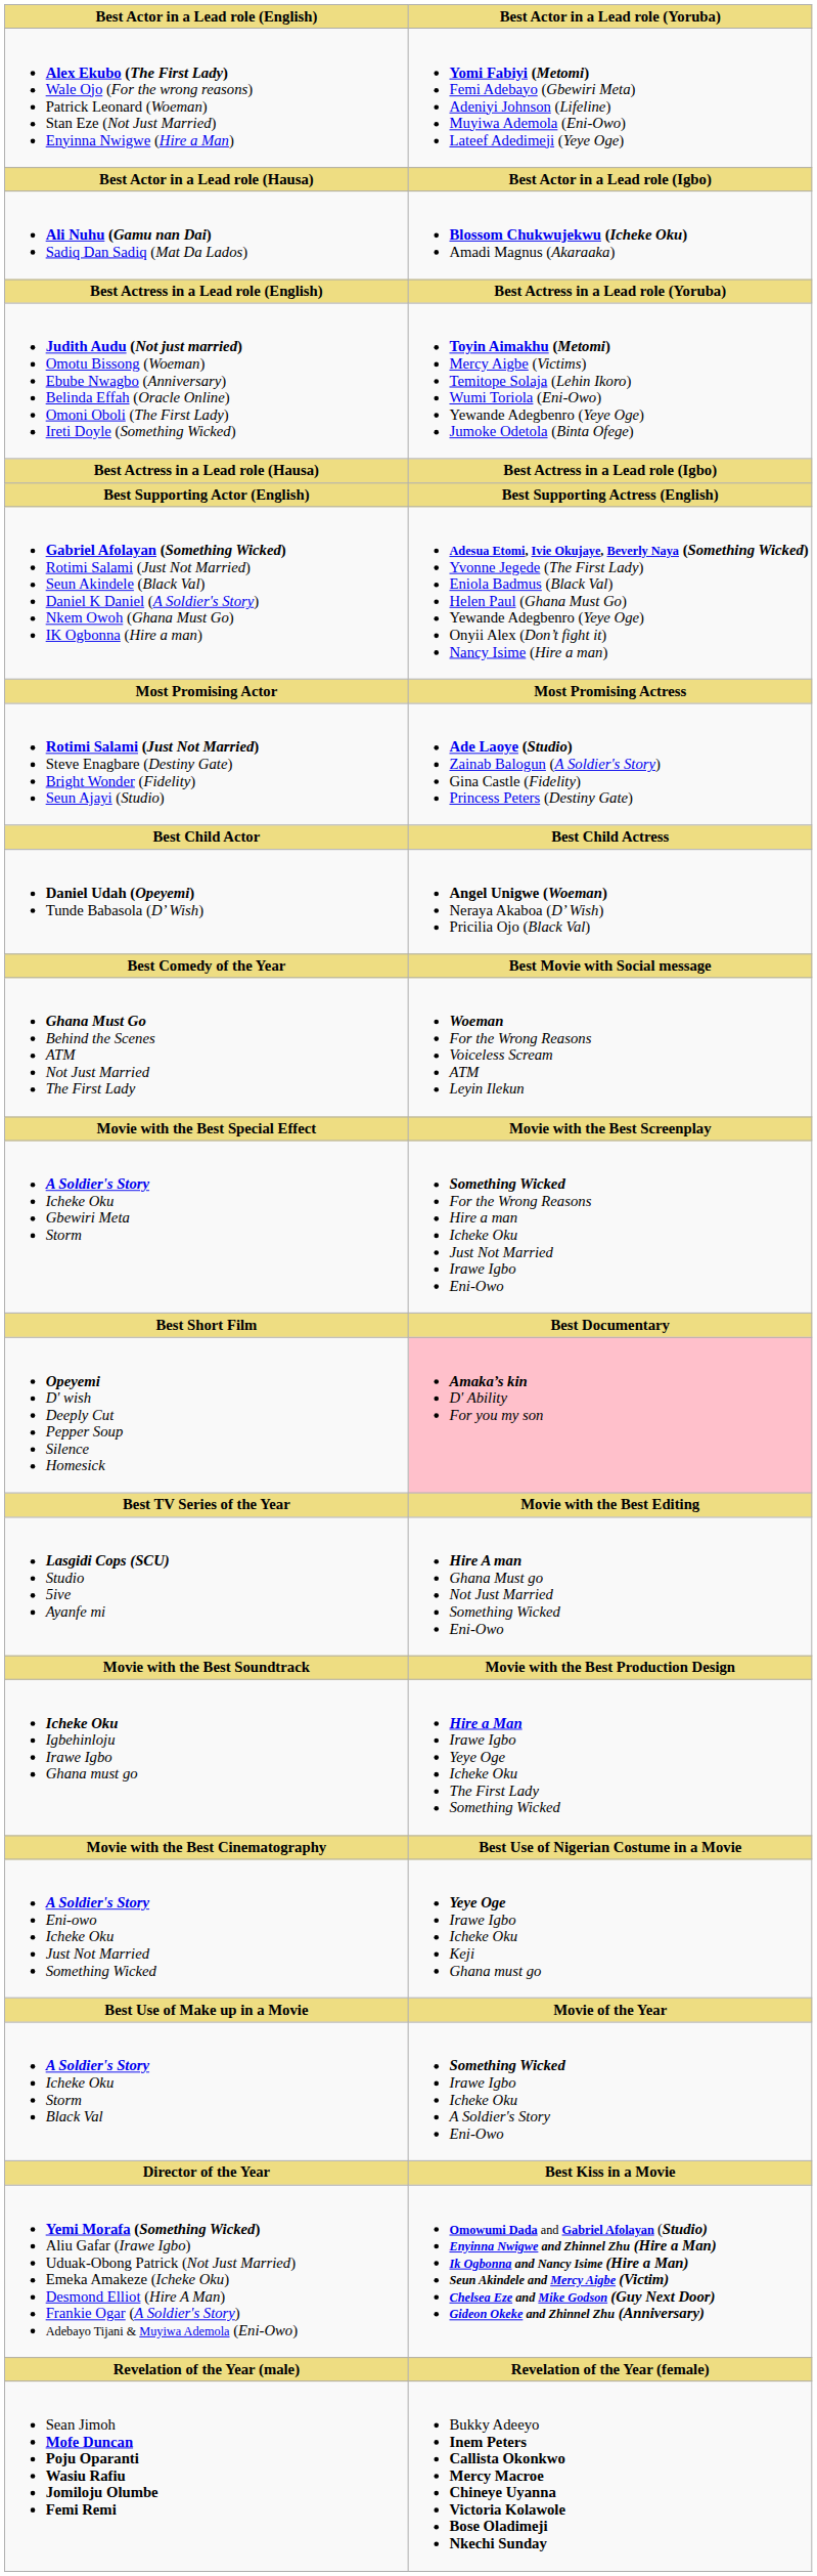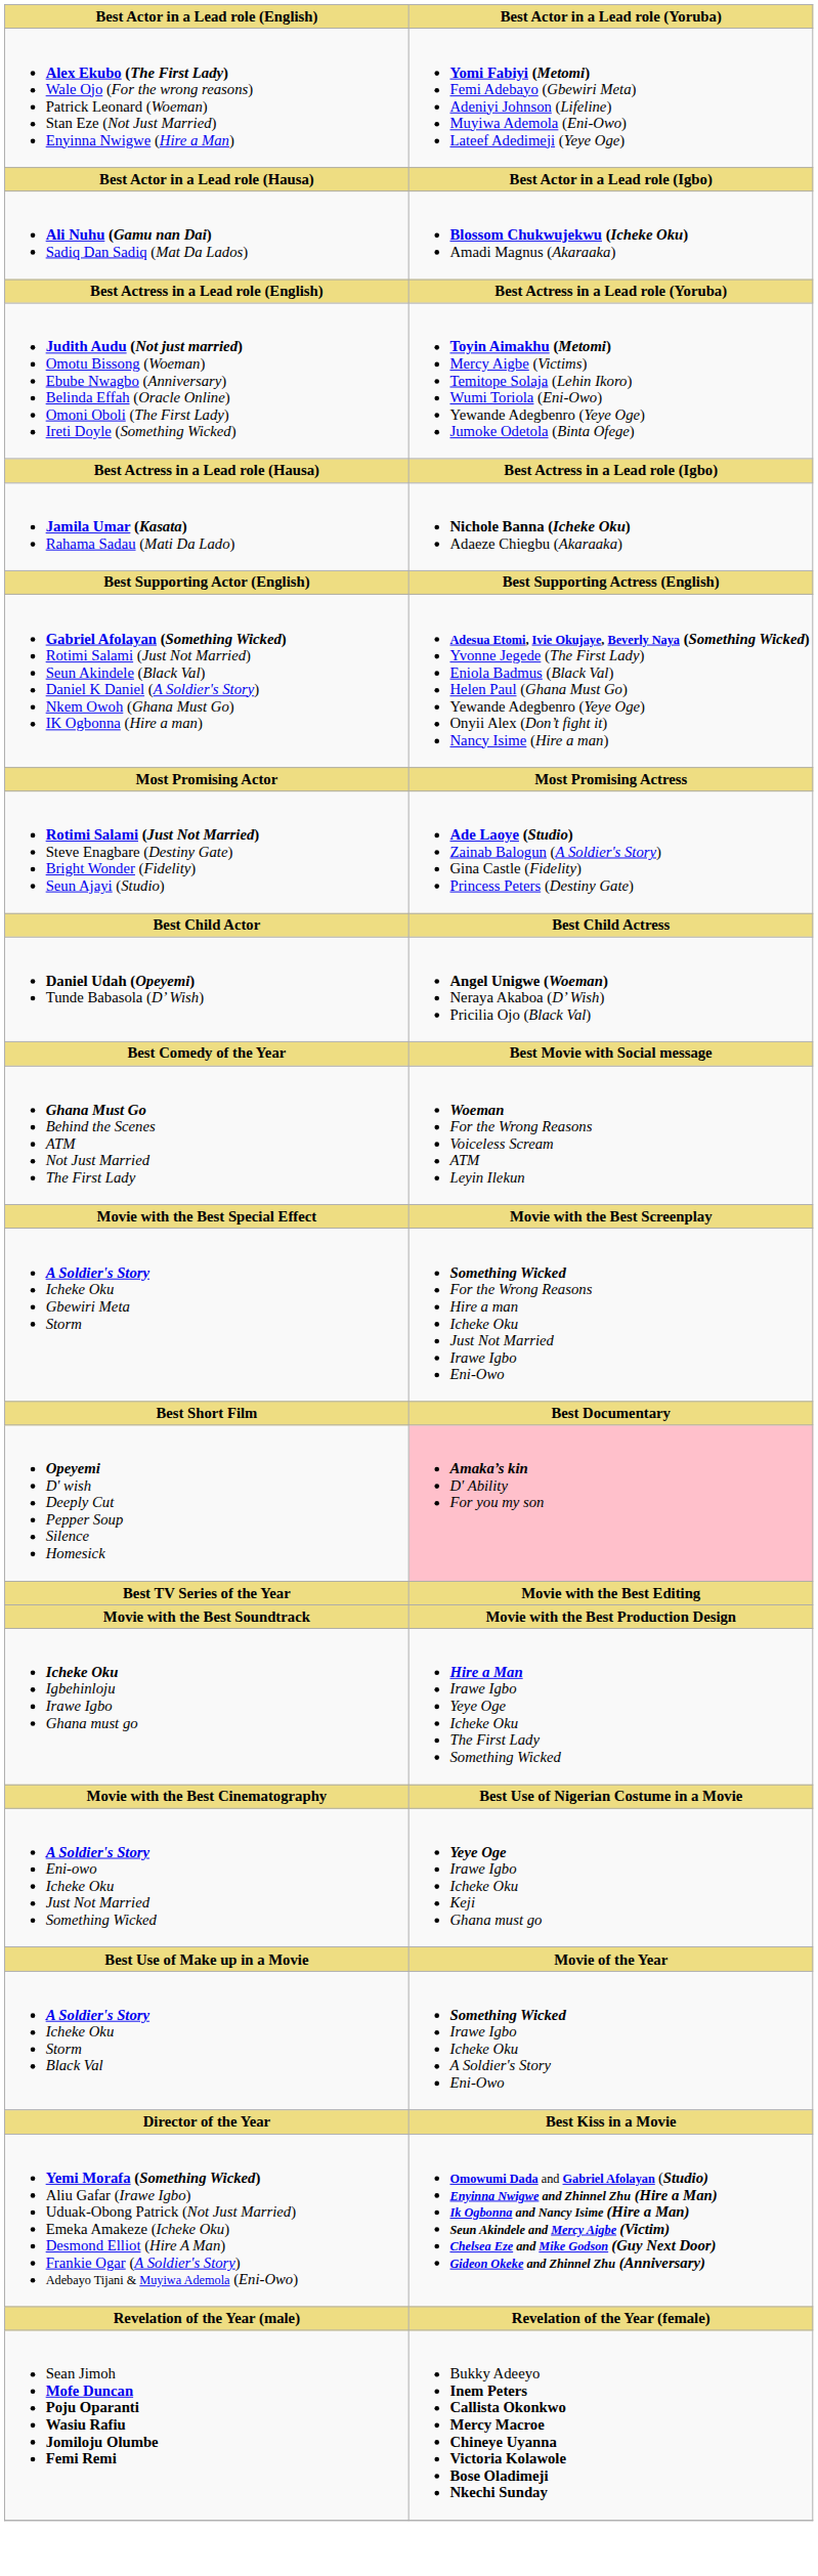 <table class="wikitable">
 <tr>
 <th style="background:#EEDD82; width:50%">Best Actor in a Lead role (English)</th>
 <th style="background:#EEDD82; width:50%">Best Actor in a Lead role (Yoruba)</th>
 </tr>
 <tr>
 <td valign="top"><br><ul><li><strong><a href='#'>Alex Ekubo</a> (<em>The First Lady</em>)</strong></li><li><a href='#'>Wale Ojo</a> (<em>For the wrong reasons</em>)</li><li>Patrick Leonard (<em>Woeman</em>)</li><li>Stan Eze (<em>Not Just Married</em>)</li><li><a href='#'>Enyinna Nwigwe</a> (<em><a href='#'>Hire a Man</a></em>)</li></ul></td>
 <td valign="top"><br><ul><li><strong><a href='#'>Yomi Fabiyi</a> (<em>Metomi</em>)</strong></li><li><a href='#'>Femi Adebayo</a> (<em>Gbewiri Meta</em>)</li><li><a href='#'>Adeniyi Johnson</a> (<em>Lifeline</em>)</li><li><a href='#'>Muyiwa Ademola</a> (<em>Eni-Owo</em>)</li><li><a href='#'>Lateef Adedimeji</a> (<em>Yeye Oge</em>)</li></ul></td>
 </tr>
 <tr>
 <th style="background:#EEDD82; width:50%">Best Actor in a Lead role (Hausa)</th>
 <th style="background:#EEDD82; width:50%">Best Actor in a Lead role (Igbo)</th>
 </tr>
 <tr>
 <td valign="top"><br><ul><li><strong><a href='#'>Ali Nuhu</a> (<em>Gamu nan Dai</em>)</strong></li><li><a href='#'>Sadiq Dan Sadiq</a> (<em>Mat Da Lados</em>)</li></ul></td>
 <td valign="top"><br><ul><li><strong><a href='#'>Blossom Chukwujekwu</a> (<em>Icheke Oku</em>)</strong></li><li>Amadi Magnus (<em>Akaraaka</em>)</li></ul></td>
 </tr>
 <tr>
 <th style="background:#EEDD82; width:50%">Best Actress in a Lead role (English)</th>
 <th style="background:#EEDD82; width:50%">Best Actress in a Lead role (Yoruba)</th>
 </tr>
 <tr>
 <td valign="top"><br><ul><li><strong><a href='#'>Judith Audu</a> (<em>Not just married</em>)</strong></li><li><a href='#'>Omotu Bissong</a> (<em>Woeman</em>)</li><li><a href='#'>Ebube Nwagbo</a> (<em>Anniversary</em>)</li><li><a href='#'>Belinda Effah</a> (<em>Oracle Online</em>)</li><li><a href='#'>Omoni Oboli</a> (<em>The First Lady</em>)</li><li><a href='#'>Ireti Doyle</a> (<em>Something Wicked</em>)</li></ul></td>
 <td valign="top"><br><ul><li><strong><a href='#'>Toyin Aimakhu</a> (<em>Metomi</em>)</strong></li><li><a href='#'>Mercy Aigbe</a> (<em>Victims</em>)</li><li><a href='#'>Temitope Solaja</a> (<em>Lehin Ikoro</em>)</li><li><a href='#'>Wumi Toriola</a> (<em>Eni-Owo</em>)</li><li>Yewande Adegbenro (<em>Yeye Oge</em>)</li><li><a href='#'>Jumoke Odetola</a> (<em>Binta Ofege</em>)</li></ul></td>
 </tr>
 <tr>
 <th style="background:#EEDD82; width:50%">Best Actress in a Lead role (Hausa)</th>
 <th style="background:#EEDD82; width:50%">Best Actress in a Lead role (Igbo)</th>
+</tr>
+<tr>
+<td valign="top"><br><ul><li><strong><a href='#'>Jamila Umar</a> (<em>Kasata</em>)</strong></li><li><a href='#'>Rahama Sadau</a> (<em>Mati Da Lado</em>)</li></ul></td>
+<td valign="top"><br><ul><li><strong>Nichole Banna (<em>Icheke Oku</em>)</strong></li><li>Adaeze Chiegbu (<em>Akaraaka</em>)</li></ul></td>
 </tr>
 <tr>
 <th style="background:#EEDD82; width:50%">Best Supporting Actor (English)</th>
 <th style="background:#EEDD82; width:50%">Best Supporting Actress (English)</th>
 </tr>
 <tr>
 <td valign="top"><br><ul><li><strong><a href='#'>Gabriel Afolayan</a> (<em>Something Wicked</em>)</strong></li><li><a href='#'>Rotimi Salami</a> (<em>Just Not Married</em>)</li><li><a href='#'>Seun Akindele</a> (<em>Black Val</em>)</li><li><a href='#'>Daniel K Daniel</a> (<em><a href='#'>A Soldier's Story</a></em>)</li><li><a href='#'>Nkem Owoh</a> (<em>Ghana Must Go</em>)</li><li><a href='#'>IK Ogbonna</a> (<em>Hire a man</em>)</li></ul></td>
 <td valign="top"><br><ul><li><strong><small><a href='#'>Adesua Etomi</a>, <a href='#'>Ivie Okujaye</a>, <a href='#'>Beverly Naya</a></small> (<em>Something Wicked</em>)</strong></li><li><a href='#'>Yvonne Jegede</a> (<em>The First Lady</em>)</li><li><a href='#'>Eniola Badmus</a> (<em>Black Val</em>)</li><li><a href='#'>Helen Paul</a> (<em>Ghana Must Go</em>)</li><li>Yewande Adegbenro (<em>Yeye Oge</em>)</li><li>Onyii Alex (<em>Don’t fight it</em>)</li><li><a href='#'>Nancy Isime</a> (<em>Hire a man</em>)</li></ul></td>
 </tr>
 <tr>
 <th style="background:#EEDD82; width:50%">Most Promising Actor</th>
 <th style="background:#EEDD82; width:50%">Most Promising Actress</th>
 </tr>
 <tr>
 <td valign="top"><br><ul><li><strong><a href='#'>Rotimi Salami</a> (<em>Just Not Married</em>)</strong></li><li>Steve Enagbare (<em>Destiny Gate</em>)</li><li><a href='#'>Bright Wonder</a> (<em>Fidelity</em>)</li><li><a href='#'>Seun Ajayi</a> (<em>Studio</em>)</li></ul></td>
 <td valign="top"><br><ul><li><strong><a href='#'>Ade Laoye</a> (<em>Studio</em>)</strong></li><li><a href='#'>Zainab Balogun</a> (<em><a href='#'>A Soldier's Story</a></em>)</li><li>Gina Castle (<em>Fidelity</em>)</li><li><a href='#'>Princess Peters</a> (<em>Destiny Gate</em>)</li></ul></td>
 </tr>
 <tr>
 <th style="background:#EEDD82; width:50%">Best Child Actor</th>
 <th style="background:#EEDD82; width:50%">Best Child Actress</th>
 </tr>
 <tr>
 <td valign="top"><br><ul><li><strong>Daniel Udah (<em>Opeyemi</em>)</strong></li><li>Tunde Babasola (<em>D’ Wish</em>)</li></ul></td>
 <td valign="top"><br><ul><li><strong>Angel Unigwe (<em>Woeman</em>)</strong></li><li>Neraya Akaboa (<em>D’ Wish</em>)</li><li>Pricilia Ojo (<em>Black Val</em>)</li></ul></td>
 </tr>
 <tr>
 <th style="background:#EEDD82; width:50%">Best Comedy of the Year</th>
 <th style="background:#EEDD82; width:50%">Best Movie with Social message</th>
 </tr>
 <tr>
 <td valign="top"><br><ul><li><strong><em>Ghana Must Go</em></strong></li><li><em>Behind the Scenes</em></li><li><em>ATM</em></li><li><em>Not Just Married</em></li><li><em>The First Lady</em></li></ul></td>
 <td valign="top"><br><ul><li><strong><em>Woeman</em></strong></li><li><em>For the Wrong Reasons</em></li><li><em>Voiceless Scream</em></li><li><em>ATM</em></li><li><em>Leyin Ilekun</em></li></ul></td>
 </tr>
 <tr>
 <th style="background:#EEDD82; width:50%">Movie with the Best Special Effect</th>
 <th style="background:#EEDD82; width:50%">Movie with the Best Screenplay</th>
 </tr>
 <tr>
 <td valign="top"><br><ul><li><strong><em><a href='#'>A Soldier's Story</a></em></strong></li><li><em>Icheke Oku</em></li><li><em>Gbewiri Meta</em></li><li><em>Storm</em></li></ul></td>
 <td valign="top"><br><ul><li><strong><em>Something Wicked</em></strong></li><li><em>For the Wrong Reasons</em></li><li><em>Hire  a man</em></li><li><em>Icheke Oku</em></li><li><em>Just Not Married</em></li><li><em>Irawe Igbo</em></li><li><em>Eni-Owo</em></li></ul></td>
 </tr>
 <tr>
 <th style="background:#EEDD82; width:50%">Best Short Film</th>
 <th style="background:#EEDD82; width:50%">Best Documentary</th>
 </tr>
 <tr>
 <td valign="top"><br><ul><li><strong><em>Opeyemi</em></strong></li><li><em>D' wish</em></li><li><em>Deeply Cut</em></li><li><em>Pepper Soup</em></li><li><em>Silence</em></li><li><em>Homesick</em></li></ul></td>
 <td valign="top" style="background: pink;"><br><ul><li><strong><em>Amaka’s kin</em></strong></li><li><em>D' Ability</em></li><li><em>For you my son</em></li></ul></td>
 </tr>
 <tr>
 <th style="background:#EEDD82; width:50%">Best TV Series of the Year</th>
 <th style="background:#EEDD82; width:50%">Movie with the Best Editing</th>
 </tr>
 <tr>
-<td valign="top"><br><ul><li><strong><em>Lasgidi Cops (SCU)</em></strong></li><li><em>Studio</em></li><li><em>5ive</em></li><li><em>Ayanfe mi</em></li></ul></td>
-<td valign="top"><br><ul><li><strong><em>Hire A man</em></strong></li><li><em>Ghana Must go</em></li><li><em>Not Just Married</em></li><li><em>Something Wicked</em></li><li><em>Eni-Owo</em></li></ul></td>
-</tr>
-<tr>
 <th style="background:#EEDD82; width:50%">Movie with the Best Soundtrack</th>
 <th style="background:#EEDD82; width:50%">Movie with the Best Production Design</th>
 </tr>
 <tr>
 <td valign="top"><br><ul><li><strong><em>Icheke Oku</em></strong></li><li><em>Igbehinloju</em></li><li><em>Irawe Igbo</em></li><li><em>Ghana must go</em></li></ul></td>
 <td valign="top"><br><ul><li><strong><em><a href='#'>Hire a Man</a></em></strong></li><li><em>Irawe Igbo</em></li><li><em>Yeye Oge</em></li><li><em>Icheke Oku</em></li><li><em>The First Lady</em></li><li><em>Something Wicked</em></li></ul></td>
 </tr>
 <tr>
 <th style="background:#EEDD82; width:50%">Movie with the Best Cinematography</th>
 <th style="background:#EEDD82; width:50%">Best Use of Nigerian Costume in a Movie</th>
 </tr>
 <tr>
 <td valign="top"><br><ul><li><strong><em><a href='#'>A Soldier's Story</a></em></strong></li><li><em>Eni-owo</em></li><li><em>Icheke Oku</em></li><li><em>Just Not Married</em></li><li><em>Something Wicked</em></li></ul></td>
 <td valign="top"><br><ul><li><strong><em>Yeye Oge</em></strong></li><li><em>Irawe Igbo</em></li><li><em>Icheke Oku</em></li><li><em>Keji</em></li><li><em>Ghana must go</em></li></ul></td>
 </tr>
 <tr>
 <th style="background:#EEDD82; width:50%">Best Use of Make up in a Movie</th>
 <th style="background:#EEDD82; width:50%">Movie of the Year</th>
 </tr>
 <tr>
 <td valign="top"><br><ul><li><strong><em><a href='#'>A Soldier's Story</a></em></strong></li><li><em>Icheke Oku</em></li><li><em>Storm</em></li><li><em>Black Val</em></li></ul></td>
 <td valign="top"><br><ul><li><strong><em>Something Wicked</em></strong></li><li><em>Irawe Igbo</em></li><li><em>Icheke Oku</em></li><li><em>A Soldier's Story</em></li><li><em>Eni-Owo</em></li></ul></td>
 </tr>
 <tr>
 <th style="background:#EEDD82; width:50%">Director of the Year</th>
 <th style="background:#EEDD82; width:50%">Best Kiss in a Movie</th>
 </tr>
 <tr>
 <td valign="top"><br><ul><li><strong><a href='#'>Yemi Morafa</a> (<em>Something Wicked</em>)</strong></li><li>Aliu Gafar (<em>Irawe Igbo</em>)</li><li>Uduak-Obong Patrick (<em>Not Just Married</em>)</li><li>Emeka Amakeze (<em>Icheke Oku</em>)</li><li><a href='#'>Desmond Elliot</a> (<em>Hire A Man</em>)</li><li><a href='#'>Frankie Ogar</a> (<em><a href='#'>A Soldier's Story</a></em>)</li><li><small>Adebayo Tijani & <a href='#'>Muyiwa Ademola</a></small> (<em>Eni-Owo</em>)</li></ul></td>
 <td valign="top"><br><ul><li><small><strong><a href='#'>Omowumi  Dada</a></strong> and <strong><a href='#'>Gabriel Afolayan</a></strong> </small> (<strong><em>Studio<em>)<strong></li><li><small><a href='#'>Enyinna Nwigwe</a> and Zhinnel Zhu</small> (</em>Hire a Man<em>)</li><li><small><a href='#'>Ik Ogbonna</a> and Nancy Isime </small> (</em>Hire a Man<em>)</li><li><small>Seun Akindele and <a href='#'>Mercy Aigbe</a> </small> (</em>Victim<em>)</li><li><small><a href='#'>Chelsea Eze</a> and <a href='#'>Mike Godson</a> </small> (</em>Guy Next Door<em>)</li><li><small><a href='#'>Gideon Okeke</a> and Zhinnel Zhu</small> (</em>Anniversary<em>)</li></ul></td>
 </tr>
 <tr>
 <th style="background:#EEDD82; width:50%">Revelation of the Year (male)</th>
 <th style="background:#EEDD82; width:50%">Revelation of the Year (female)</th>
 </tr>
 <tr>
 <td valign="top"><br><ul><li></strong>Sean Jimoh<strong></li><li><a href='#'>Mofe Duncan</a></li><li>Poju Oparanti</li><li>Wasiu Rafiu</li><li>Jomiloju Olumbe</li><li>Femi Remi</li></ul></td>
 <td valign="top"><br><ul><li></strong>Bukky Adeeyo<strong></li><li>Inem Peters</li><li>Callista Okonkwo</li><li>Mercy Macroe</li><li>Chineye Uyanna</li><li>Victoria Kolawole</li><li>Bose Oladimeji</li><li>Nkechi Sunday</li></ul></td>
 </tr>
 <tr>
 </tr>
 </table>
